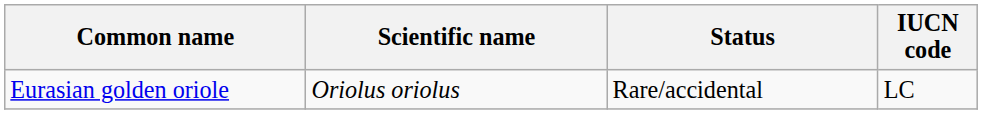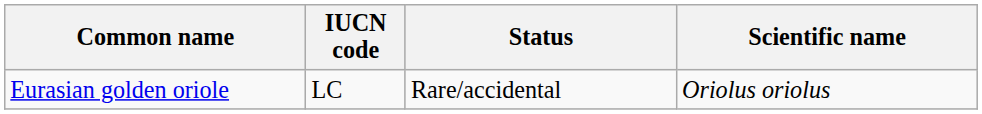 <table width=73% class="wikitable sortable">
 <tr>
 <th width=20%>Common name</th>
+<th width=5%>IUCN code</th>
+<th width=18%>Status</th>
 <th width=20%>Scientific name</th>
-<th width=18%>Status</th>
-<th width=5%>IUCN code</th>
 </tr>
 <tr>
 <td><a href='#'>Eurasian golden oriole</a></td>
+<td>LC</td>
+<td>Rare/accidental</td>
 <td><em>Oriolus oriolus</em></td>
-<td>Rare/accidental</td>
-<td>LC</td>
 </tr>
 </table>
